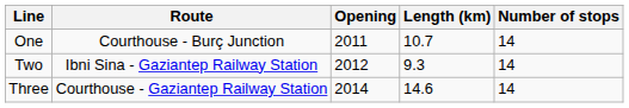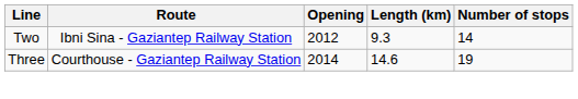 <table class="wikitable">
 <tr>
 <th>Line</th>
 <th>Route</th>
 <th>Opening</th>
 <th>Length (km)</th>
 <th>Number of stops</th>
-</tr>
-<tr>
-<td align="center">One</td>
-<td align="center">Courthouse - Burç Junction</td>
-<td>2011</td>
-<td>10.7</td>
-<td>14</td>
 </tr>
 <tr>
 <td align="center">Two</td>
 <td align="center">Ibni Sina - <a href='#'>Gaziantep Railway Station</a></td>
 <td>2012</td>
 <td>9.3</td>
 <td>14</td>
 </tr>
 <tr>
 <td align="center">Three</td>
 <td align="center">Courthouse - <a href='#'>Gaziantep Railway Station</a></td>
 <td>2014</td>
 <td>14.6</td>
-<td>14</td>
+<td>19</td>
 </tr>
 </table>
